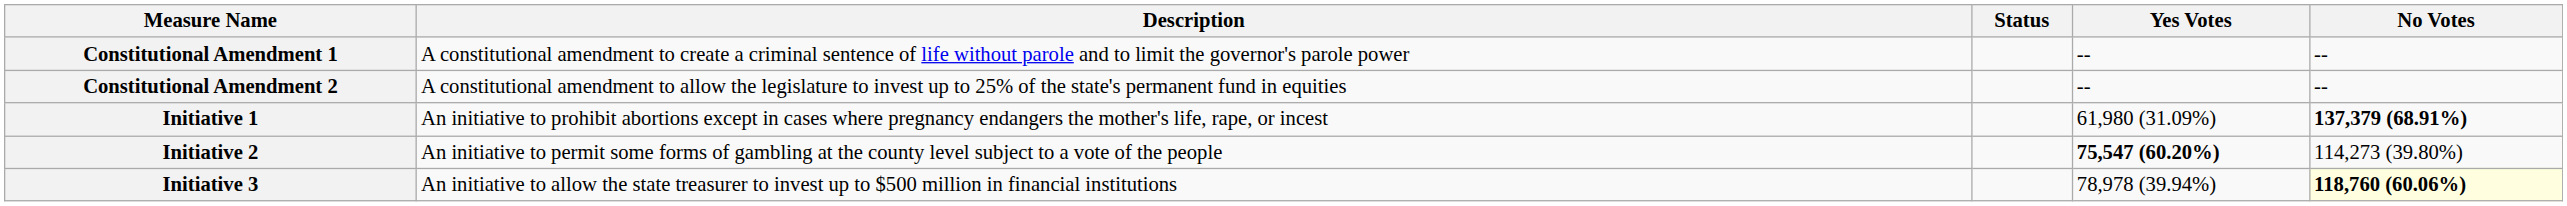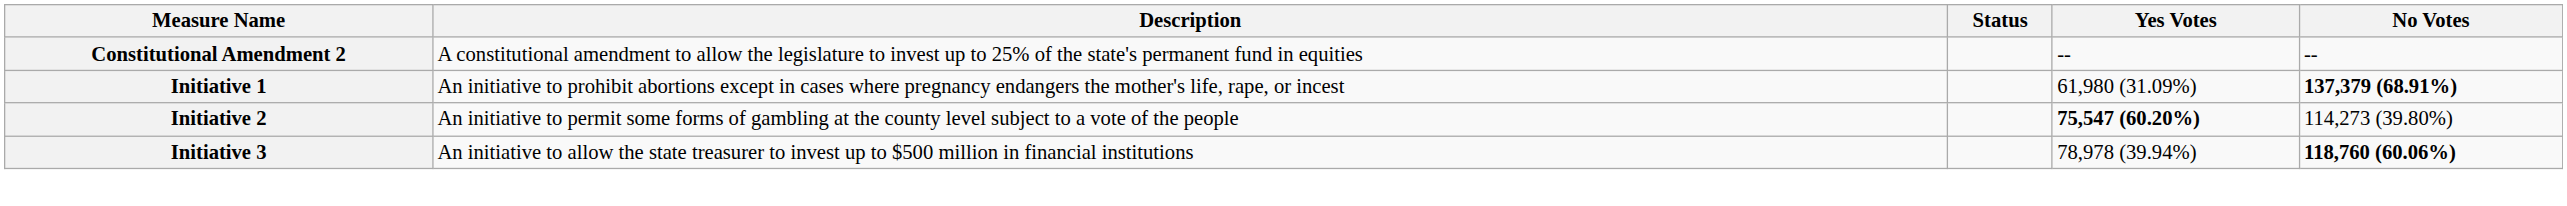 <table class="wikitable sortable plainrowheaders" style="width:100%">
 <tr>
 <th scope="col">Measure Name</th>
 <th scope="col">Description</th>
 <th scope="col">Status</th>
 <th scope="col">Yes Votes</th>
 <th scope="col">No Votes</th>
-</tr>
-<tr>
-<th scope=row>Constitutional Amendment 1</th>
-<td>A constitutional amendment to create a criminal sentence of <a href='#'>life without parole</a> and to limit the governor's parole power</td>
-<td></td>
-<td>--</td>
-<td>--</td>
 </tr>
 <tr>
 <th scope=row>Constitutional Amendment 2</th>
 <td>A constitutional amendment to allow the legislature to invest up to 25% of the state's permanent fund in equities</td>
 <td></td>
 <td>--</td>
 <td>--</td>
 </tr>
 <tr>
 <th scope=row>Initiative 1</th>
 <td>An initiative to prohibit abortions except in cases where pregnancy endangers the mother's life, rape, or incest</td>
 <td></td>
 <td>61,980 (31.09%)</td>
 <td><strong>137,379 (68.91%)</strong></td>
 </tr>
 <tr>
 <th scope=row>Initiative 2</th>
 <td>An initiative to permit some forms of gambling at the county level subject to a vote of the people</td>
 <td></td>
 <td><strong>75,547 (60.20%)</strong></td>
 <td>114,273 (39.80%)</td>
 </tr>
 <tr>
 <th scope=row>Initiative 3</th>
 <td>An initiative to allow the state treasurer to invest up to $500 million in financial institutions</td>
 <td></td>
 <td>78,978 (39.94%)</td>
-<td style="background: lightyellow;"><strong>118,760 (60.06%)</strong></td>
+<td><strong>118,760 (60.06%)</strong></td>
 </tr>
 </table>
